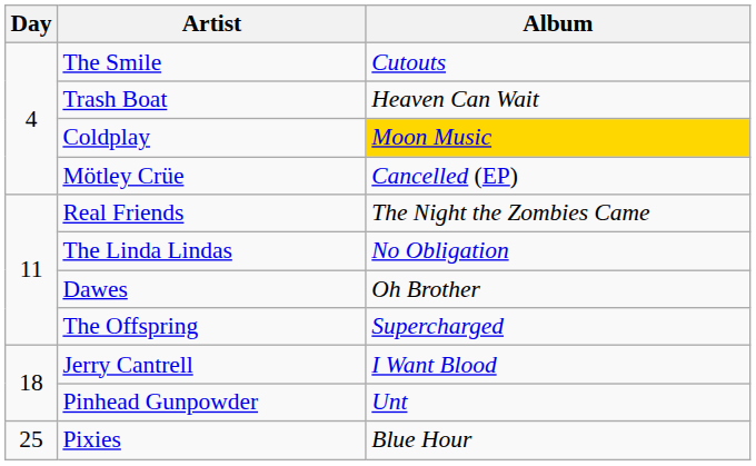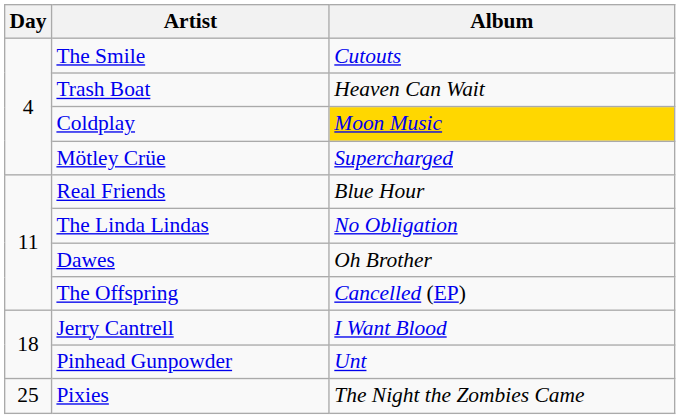 <table class="wikitable" id="table_July">
 <tr>
 <th style="width:20px;">Day</th>
 <th style="width:200px;">Artist</th>
 <th style="width:250px;">Album</th>
 </tr>
 <tr>
 <td style="text-align:center;" rowspan="4">4</td>
 <td><a href='#'>The Smile</a></td>
 <td><em><a href='#'>Cutouts</a></em></td>
 </tr>
 <tr>
 <td><a href='#'>Trash Boat</a></td>
 <td><em>Heaven Can Wait</em></td>
 </tr>
 <tr>
 <td><a href='#'>Coldplay</a></td>
 <td style="background: gold;"><em><a href='#'>Moon Music</a></em></td>
 </tr>
 <tr>
 <td><a href='#'>Mötley Crüe</a></td>
-<td><em><a href='#'>Cancelled</a></em> (<a href='#'>EP</a>)</td>
+<td><em><a href='#'>Supercharged</a></em></td>
 </tr>
 <tr>
 <td style="text-align:center;" rowspan="4">11</td>
 <td><a href='#'>Real Friends</a></td>
-<td><em>The Night the Zombies Came</em></td>
+<td><em>Blue Hour</em></td>
 </tr>
 <tr>
 <td><a href='#'>The Linda Lindas</a></td>
 <td><em><a href='#'>No Obligation</a></em></td>
 </tr>
 <tr>
 <td><a href='#'>Dawes</a></td>
 <td><em>Oh Brother</em></td>
 </tr>
 <tr>
 <td><a href='#'>The Offspring</a></td>
-<td><em><a href='#'>Supercharged</a></em></td>
+<td><em><a href='#'>Cancelled</a></em> (<a href='#'>EP</a>)</td>
 </tr>
 <tr>
 <td style="text-align:center;" rowspan="2">18</td>
 <td><a href='#'>Jerry Cantrell</a></td>
 <td><em><a href='#'>I Want Blood</a></em></td>
 </tr>
 <tr>
 <td><a href='#'>Pinhead Gunpowder</a></td>
 <td><em><a href='#'>Unt</a></em></td>
 </tr>
 <tr>
 <td style="text-align:center;" rowspan="1">25</td>
 <td><a href='#'>Pixies</a></td>
-<td><em>Blue Hour</em></td>
+<td><em>The Night the Zombies Came</em></td>
 </tr>
 </table>
